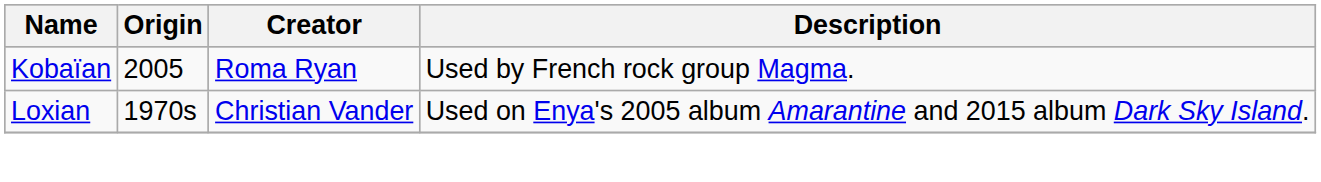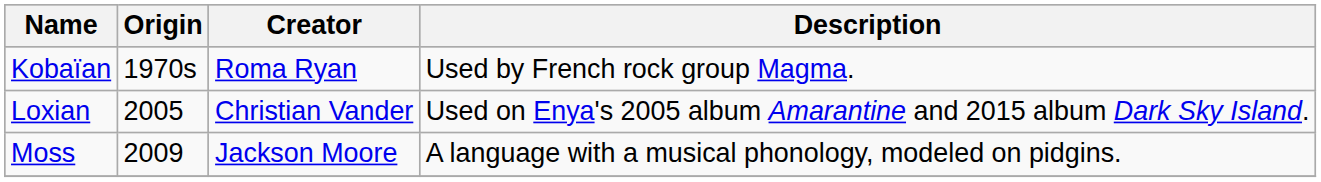 <table class="wikitable sortable">
 <tr>
 <th>Name</th>
 <th>Origin</th>
 <th>Creator</th>
 <th>Description</th>
 </tr>
 <tr>
 <td><a href='#'>Kobaïan</a></td>
-<td>2005</td>
+<td>1970s</td>
 <td><a href='#'>Roma Ryan</a></td>
 <td>Used by French rock group <a href='#'>Magma</a>.</td>
 </tr>
 <tr>
 <td><a href='#'>Loxian</a></td>
-<td>1970s</td>
+<td>2005</td>
 <td><a href='#'>Christian Vander</a></td>
 <td>Used on <a href='#'>Enya</a>'s 2005 album <em><a href='#'>Amarantine</a></em> and 2015 album <em><a href='#'>Dark Sky Island</a></em>.</td>
 </tr>
 <tr>
+<td><a href='#'>Moss</a></td>
+<td>2009</td>
+<td><a href='#'>Jackson Moore</a></td>
+<td>A language with a musical phonology, modeled on pidgins.</td>
+</tr>
+<tr>
 </tr>
 </table>
